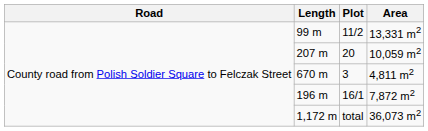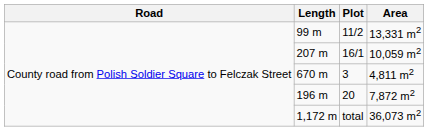 <table class="wikitable">
 <tr>
 <th>Road</th>
 <th>Length</th>
 <th>Plot</th>
 <th>Area</th>
 </tr>
 <tr>
 <td rowspan="5">County road from <a href='#'>Polish Soldier Square</a> to Felczak Street</td>
 <td>99 m</td>
 <td>11/2</td>
 <td>13,331 m<sup>2</sup></td>
 </tr>
 <tr>
 <td>207 m</td>
-<td>20</td>
+<td>16/1</td>
 <td>10,059 m<sup>2</sup></td>
 </tr>
 <tr>
 <td>670 m</td>
 <td>3</td>
 <td>4,811 m<sup>2</sup></td>
 </tr>
 <tr>
 <td>196 m</td>
-<td>16/1</td>
+<td>20</td>
 <td>7,872 m<sup>2</sup></td>
 </tr>
 <tr>
 <td>1,172 m</td>
 <td>total</td>
 <td>36,073 m<sup>2</sup></td>
 </tr>
 </table>
